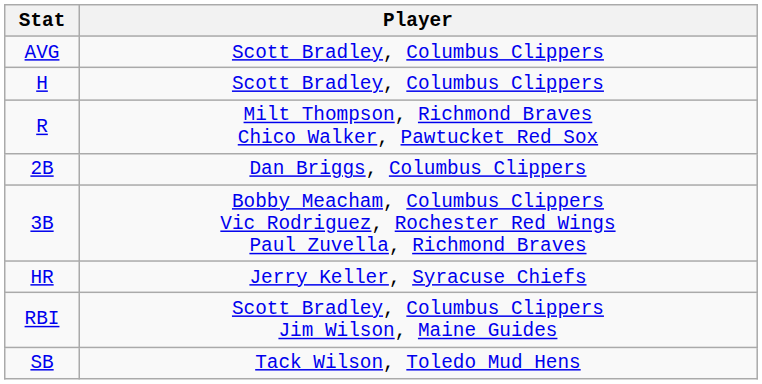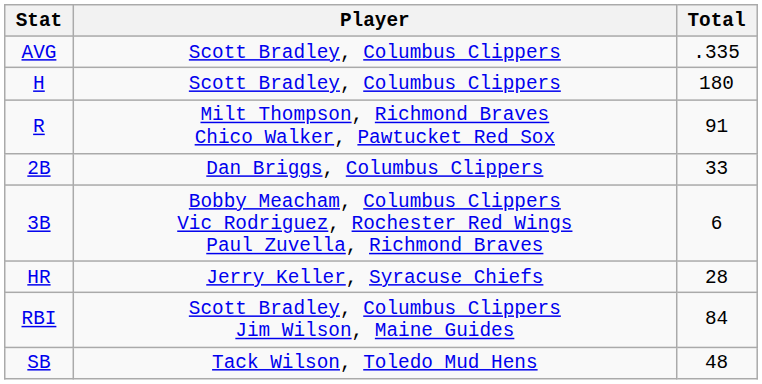 <table class="wikitable" width="40%" style="text-align:center;">
 <tr>
 <th width="5%">Stat</th>
 <th width="60%">Player</th>
+<th width="5%">Total</th>
 </tr>
 <tr>
 <td><a href='#'>AVG</a></td>
 <td><a href='#'>Scott Bradley</a>, <a href='#'>Columbus Clippers</a></td>
+<td>.335</td>
 </tr>
 <tr>
 <td><a href='#'>H</a></td>
 <td><a href='#'>Scott Bradley</a>, <a href='#'>Columbus Clippers</a></td>
+<td>180</td>
 </tr>
 <tr>
 <td><a href='#'>R</a></td>
 <td><a href='#'>Milt Thompson</a>, <a href='#'>Richmond Braves</a> <br> <a href='#'>Chico Walker</a>, <a href='#'>Pawtucket Red Sox</a></td>
+<td>91</td>
 </tr>
 <tr>
 <td><a href='#'>2B</a></td>
 <td><a href='#'>Dan Briggs</a>, <a href='#'>Columbus Clippers</a></td>
+<td>33</td>
 </tr>
 <tr>
 <td><a href='#'>3B</a></td>
 <td><a href='#'>Bobby Meacham</a>, <a href='#'>Columbus Clippers</a> <br> <a href='#'>Vic Rodriguez</a>, <a href='#'>Rochester Red Wings</a> <br> <a href='#'>Paul Zuvella</a>, <a href='#'>Richmond Braves</a></td>
+<td>6</td>
 </tr>
 <tr>
 <td><a href='#'>HR</a></td>
 <td><a href='#'>Jerry Keller</a>, <a href='#'>Syracuse Chiefs</a></td>
+<td>28</td>
 </tr>
 <tr>
 <td><a href='#'>RBI</a></td>
 <td><a href='#'>Scott Bradley</a>, <a href='#'>Columbus Clippers</a> <br> <a href='#'>Jim Wilson</a>, <a href='#'>Maine Guides</a></td>
+<td>84</td>
 </tr>
 <tr>
 <td><a href='#'>SB</a></td>
 <td><a href='#'>Tack Wilson</a>, <a href='#'>Toledo Mud Hens</a></td>
+<td>48</td>
 </tr>
 </table>
